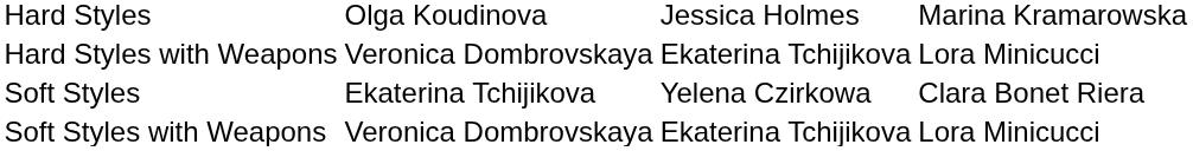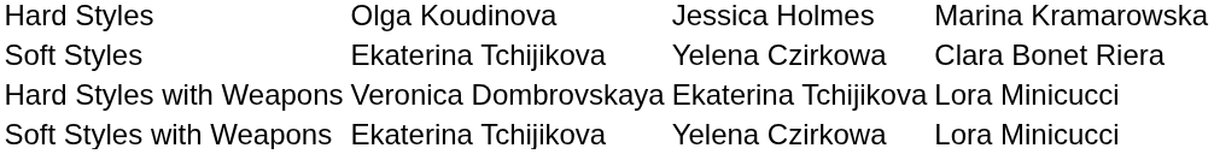 <table>
 <tr>
 <td>Hard Styles</td>
 <td>Olga Koudinova </td>
 <td>Jessica Holmes </td>
 <td>Marina Kramarowska </td>
 </tr>
 <tr>
+<td>Soft Styles</td>
+<td>Ekaterina Tchijikova </td>
+<td>Yelena Czirkowa </td>
+<td>Clara Bonet Riera </td>
+</tr>
+<tr>
 <td>Hard Styles with Weapons</td>
 <td>Veronica Dombrovskaya </td>
 <td>Ekaterina Tchijikova </td>
 <td>Lora Minicucci </td>
 </tr>
 <tr>
-<td>Soft Styles</td>
+<td>Soft Styles with Weapons</td>
 <td>Ekaterina Tchijikova </td>
 <td>Yelena Czirkowa </td>
-<td>Clara Bonet Riera </td>
-</tr>
-<tr>
-<td>Soft Styles with Weapons</td>
-<td>Veronica Dombrovskaya </td>
-<td>Ekaterina Tchijikova </td>
 <td>Lora Minicucci </td>
 </tr>
 <tr>
 </tr>
 </table>
